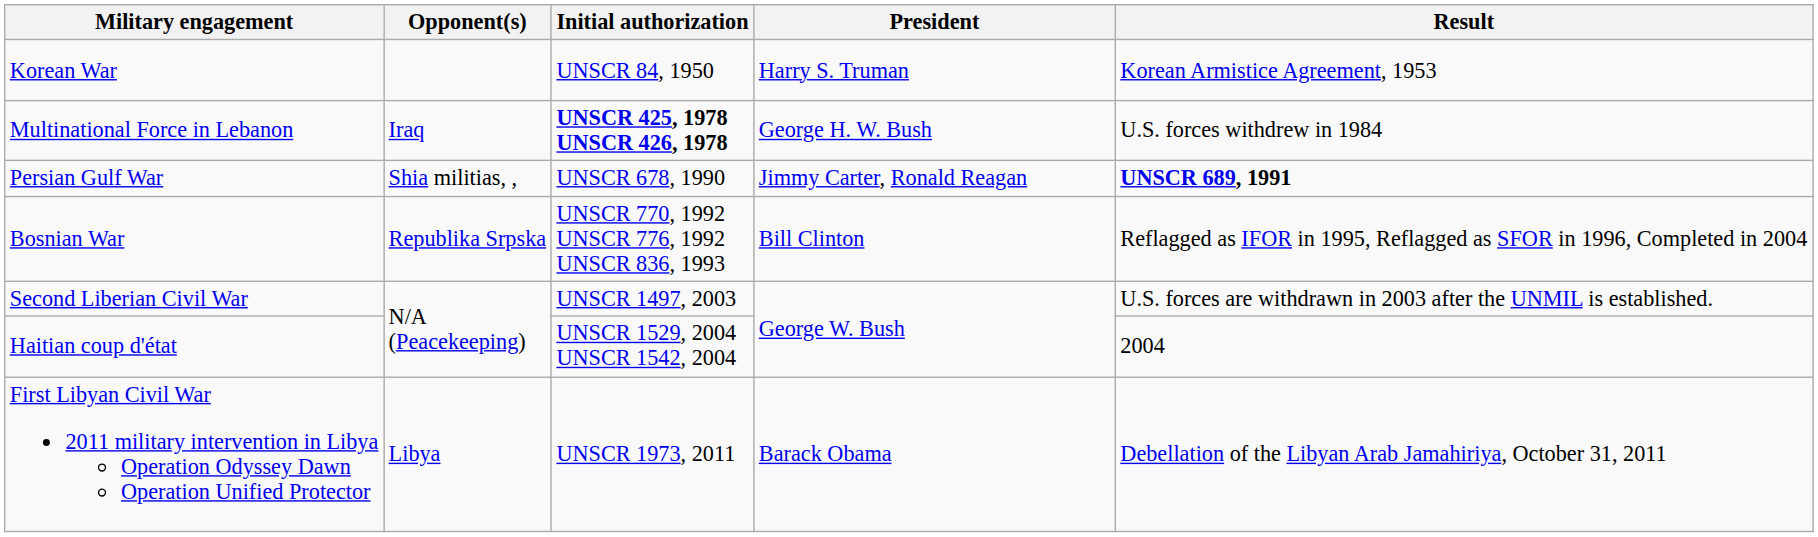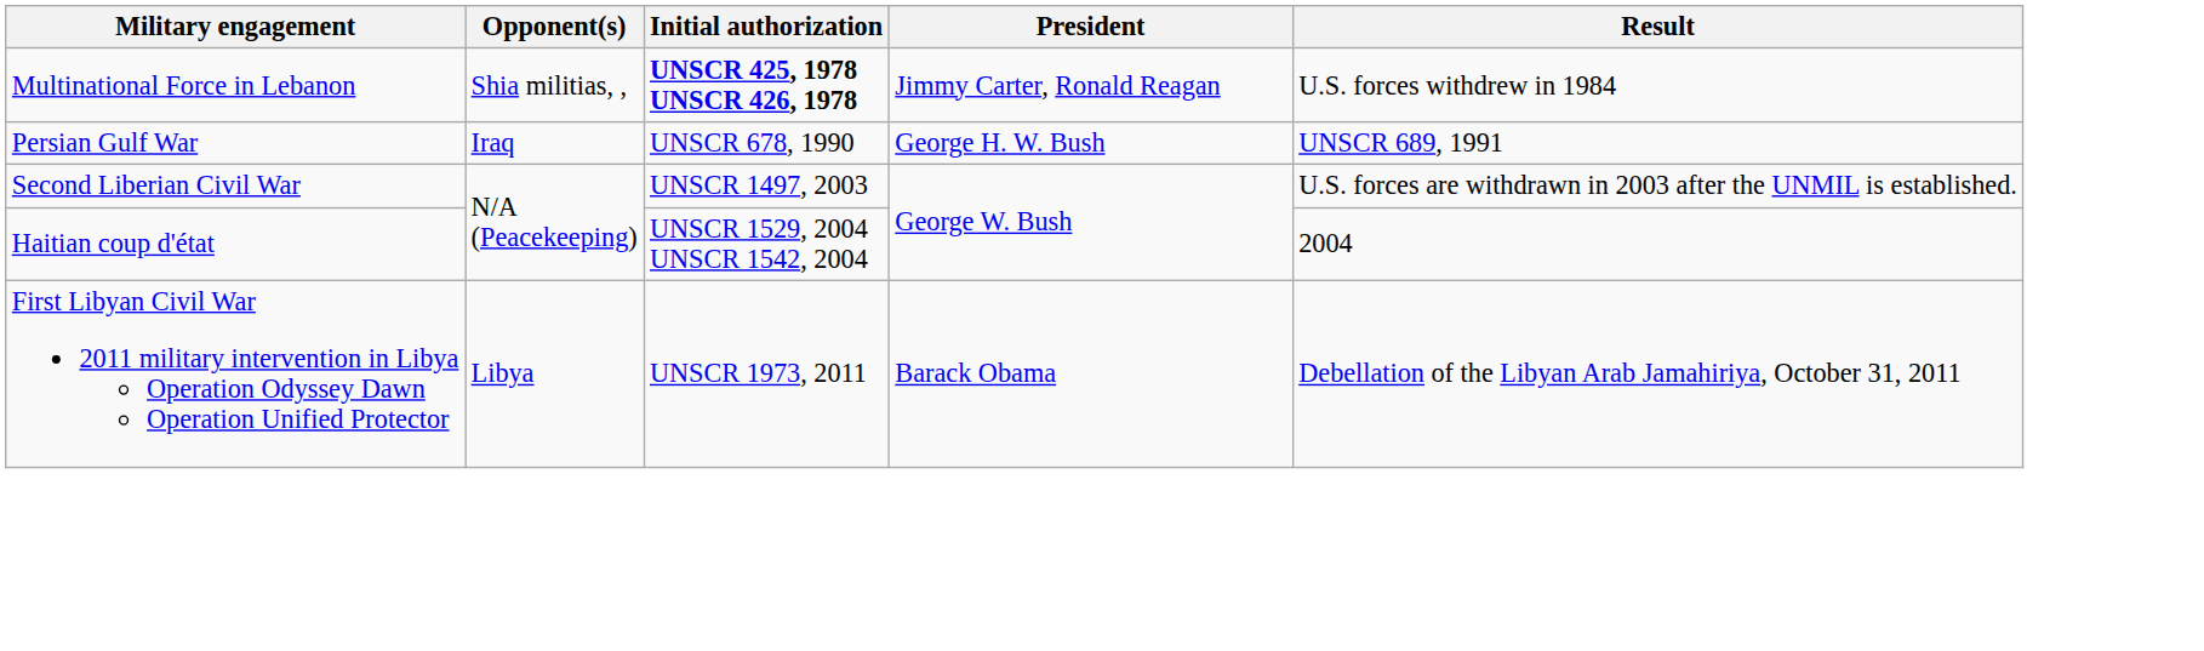 <table Class=wikitable>
 <tr valign=bottom>
 <th rowspan=1>Military engagement</th>
 <th rowspan=1>Opponent(s)</th>
 <th rowspan=1>Initial authorization</th>
 <th width="20%" rowspan=1>President</th>
 <th rowspan=1>Result</th>
 </tr>
 <tr>
-<td><a href='#'>Korean War</a></td>
-<td><br><br></td>
-<td><a href='#'>UNSCR 84</a>, 1950</td>
-<td><a href='#'>Harry S. Truman</a></td>
-<td><a href='#'>Korean Armistice Agreement</a>, 1953</td>
-</tr>
-<tr>
 <td style="white-space:nowrap;"><a href='#'>Multinational Force in Lebanon</a></td>
-<td> <a href='#'>Iraq</a></td>
+<td> <a href='#'>Shia</a> militias, , </td>
 <td><strong><a href='#'>UNSCR 425</a>, 1978<br><a href='#'>UNSCR 426</a>, 1978</strong></td>
-<td><a href='#'>George H. W. Bush</a></td>
+<td><a href='#'>Jimmy Carter</a>, <a href='#'>Ronald Reagan</a></td>
 <td>U.S. forces withdrew in 1984</td>
 </tr>
 <tr>
 <td><a href='#'>Persian Gulf War</a></td>
-<td> <a href='#'>Shia</a> militias, , </td>
+<td> <a href='#'>Iraq</a></td>
 <td><a href='#'>UNSCR 678</a>, 1990</td>
-<td><a href='#'>Jimmy Carter</a>, <a href='#'>Ronald Reagan</a></td>
-<td><strong><a href='#'>UNSCR 689</a>, 1991</strong></td>
-</tr>
-<tr>
-<td><a href='#'>Bosnian War</a></td>
-<td style="white-space:nowrap;"> <a href='#'>Republika Srpska</a></td>
-<td><a href='#'>UNSCR 770</a>, 1992<br><a href='#'>UNSCR 776</a>, 1992<br><a href='#'>UNSCR 836</a>, 1993</td>
-<td><a href='#'>Bill Clinton</a></td>
-<td>Reflagged as <a href='#'>IFOR</a> in 1995, Reflagged as <a href='#'>SFOR</a> in 1996, Completed in 2004</td>
+<td><a href='#'>George H. W. Bush</a></td>
+<td><a href='#'>UNSCR 689</a>, 1991</td>
 </tr>
 <tr>
 <td><a href='#'>Second Liberian Civil War</a></td>
 <td rowspan="2">N/A<br>(<a href='#'>Peacekeeping</a>)</td>
 <td style="white-space:nowrap;"><a href='#'>UNSCR 1497</a>, 2003</td>
 <td rowspan="2"><a href='#'>George W. Bush</a></td>
 <td>U.S. forces are withdrawn in 2003 after the <a href='#'>UNMIL</a> is established.</td>
 </tr>
 <tr>
 <td><a href='#'>Haitian coup d'état</a></td>
 <td><a href='#'>UNSCR 1529</a>, 2004<br><a href='#'>UNSCR 1542</a>, 2004</td>
 <td>2004</td>
 </tr>
 <tr>
 <td><a href='#'>First Libyan Civil War</a><br><ul><li><a href='#'>2011 military intervention in Libya</a><ul><li><a href='#'>Operation Odyssey Dawn</a></li><li><a href='#'>Operation Unified Protector</a></li></ul></li></ul></td>
 <td> <a href='#'>Libya</a></td>
 <td><a href='#'>UNSCR 1973</a>, 2011</td>
 <td><a href='#'>Barack Obama</a></td>
 <td><a href='#'>Debellation</a> of the <a href='#'>Libyan Arab Jamahiriya</a>, October 31, 2011</td>
 </tr>
 </table>
